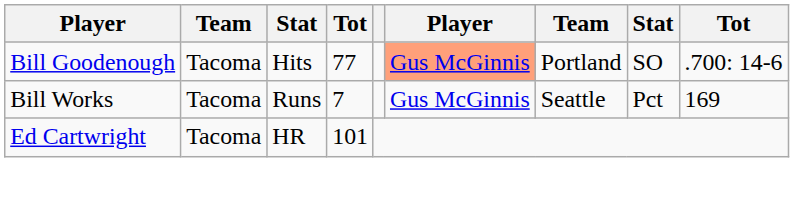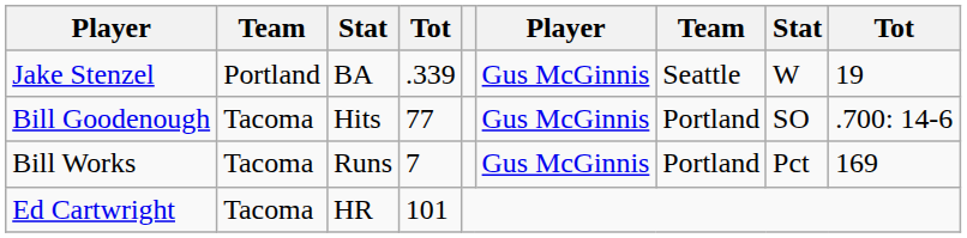 <table class="wikitable">
 <tr>
 <th>Player</th>
 <th>Team</th>
 <th>Stat</th>
 <th>Tot</th>
 <th></th>
 <th>Player</th>
 <th>Team</th>
 <th>Stat</th>
 <th>Tot</th>
 </tr>
 <tr>
+<td><a href='#'>Jake Stenzel</a></td>
+<td>Portland</td>
+<td>BA</td>
+<td>.339</td>
+<td></td>
+<td><a href='#'>Gus McGinnis</a></td>
+<td>Seattle</td>
+<td>W</td>
+<td>19</td>
+</tr>
+<tr>
 <td><a href='#'>Bill Goodenough</a></td>
 <td>Tacoma</td>
 <td>Hits</td>
 <td>77</td>
 <td></td>
-<td style="background: lightsalmon;"><a href='#'>Gus McGinnis</a></td>
+<td><a href='#'>Gus McGinnis</a></td>
 <td>Portland</td>
 <td>SO</td>
 <td>.700: 14-6</td>
 </tr>
 <tr>
 <td>Bill Works</td>
 <td>Tacoma</td>
 <td>Runs</td>
 <td>7</td>
 <td></td>
 <td><a href='#'>Gus McGinnis</a></td>
-<td>Seattle</td>
+<td>Portland</td>
 <td>Pct</td>
 <td>169</td>
 </tr>
 <tr>
 <td><a href='#'>Ed Cartwright</a></td>
 <td>Tacoma</td>
 <td>HR</td>
 <td>101</td>
 </tr>
 </table>
